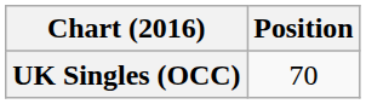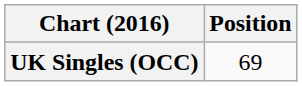 <table class="wikitable plainrowheaders" style="text-align:center">
 <tr>
 <th scope="col">Chart (2016)</th>
 <th scope="col">Position</th>
 </tr>
 <tr>
 <th scope="row">UK Singles (OCC)</th>
-<td>70</td>
+<td>69</td>
 </tr>
 </table>
